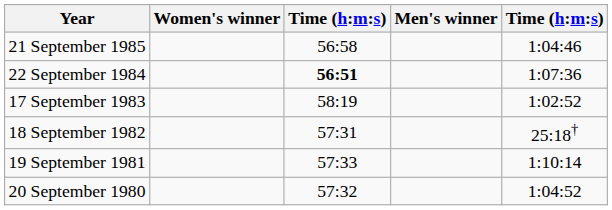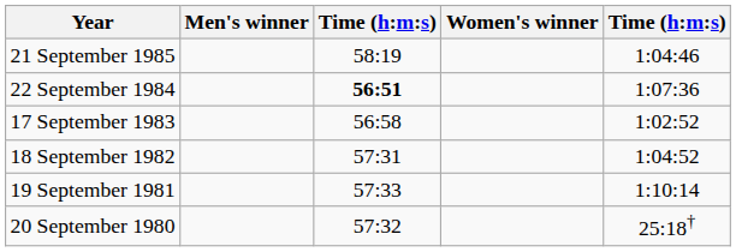 <table class="wikitable sortable" style="text-align:center">
 <tr>
 <th>Year</th>
+<th class=unsortable>Men's winner</th>
+<th>Time (<a href='#'>h</a>:<a href='#'>m</a>:<a href='#'>s</a>)</th>
 <th class=unsortable>Women's winner</th>
-<th>Time (<a href='#'>h</a>:<a href='#'>m</a>:<a href='#'>s</a>)</th>
-<th class=unsortable>Men's winner</th>
 <th>Time (<a href='#'>h</a>:<a href='#'>m</a>:<a href='#'>s</a>)</th>
 </tr>
 <tr>
 <td>21 September 1985</td>
 <td align=left></td>
-<td>56:58</td>
+<td>58:19</td>
 <td align=left></td>
 <td>1:04:46</td>
 </tr>
 <tr>
 <td>22 September 1984</td>
 <td align=left></td>
 <td><strong>56:51</strong></td>
 <td align=left></td>
 <td>1:07:36</td>
 </tr>
 <tr>
 <td>17 September 1983</td>
 <td align=left></td>
-<td>58:19</td>
+<td>56:58</td>
 <td align=left></td>
 <td>1:02:52</td>
 </tr>
 <tr>
 <td>18 September 1982</td>
 <td align=left></td>
 <td>57:31</td>
 <td align=left></td>
-<td> 25:18<sup>†</sup></td>
+<td>1:04:52</td>
 </tr>
 <tr>
 <td>19 September 1981</td>
 <td align=left></td>
 <td>57:33</td>
 <td align=left></td>
 <td>1:10:14</td>
 </tr>
 <tr>
 <td>20 September 1980</td>
 <td align=left></td>
 <td>57:32</td>
 <td align=left></td>
-<td>1:04:52</td>
+<td> 25:18<sup>†</sup></td>
 </tr>
 </table>
